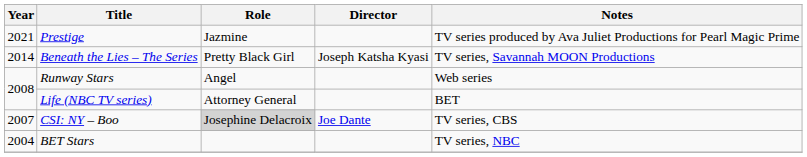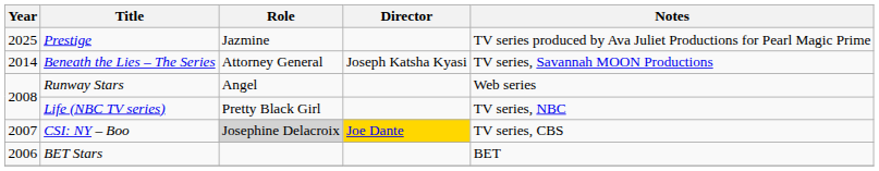 <table class="wikitable">
 <tr>
 <th>Year</th>
 <th>Title</th>
 <th>Role</th>
 <th>Director</th>
 <th>Notes</th>
 </tr>
 <tr>
-<td>2021</td>
+<td>2025</td>
 <td><em><a href='#'>Prestige</a></em></td>
 <td>Jazmine</td>
 <td></td>
 <td>TV series produced by Ava Juliet Productions for Pearl Magic Prime</td>
 </tr>
 <tr>
 <td>2014</td>
 <td><em><a href='#'>Beneath the Lies – The Series</a></em></td>
-<td>Pretty Black Girl</td>
+<td>Attorney General</td>
 <td>Joseph Katsha Kyasi</td>
 <td>TV series, <a href='#'>Savannah MOON Productions</a></td>
 </tr>
 <tr>
 <td rowspan="2">2008</td>
 <td><em>Runway Stars</em></td>
 <td>Angel</td>
 <td></td>
 <td>Web series</td>
 </tr>
 <tr>
 <td><em><a href='#'>Life (NBC TV series)</a></em></td>
-<td>Attorney General</td>
+<td>Pretty Black Girl</td>
 <td></td>
-<td>BET</td>
+<td>TV series, <a href='#'>NBC</a></td>
 </tr>
 <tr>
 <td>2007</td>
 <td><em><a href='#'>CSI: NY</a> – Boo</em></td>
 <td style="background: lightgrey;">Josephine Delacroix</td>
-<td><a href='#'>Joe Dante</a></td>
+<td style="background: gold;"><a href='#'>Joe Dante</a></td>
 <td>TV series, CBS</td>
 </tr>
 <tr>
-<td>2004</td>
+<td>2006</td>
 <td><em>BET Stars</em></td>
 <td></td>
 <td></td>
-<td>TV series, <a href='#'>NBC</a></td>
+<td>BET</td>
 </tr>
 <tr>
 </tr>
 </table>
